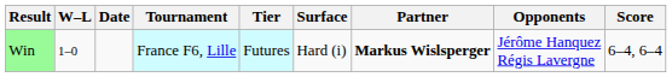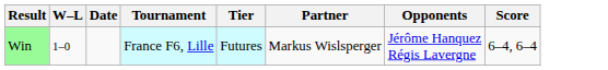 <table class="sortable wikitable">
 <tr>
 <th>Result</th>
 <th class="unsortable">W–L</th>
 <th>Date</th>
 <th>Tournament</th>
 <th>Tier</th>
-<th>Surface</th>
 <th>Partner</th>
 <th>Opponents</th>
 <th class="unsortable">Score</th>
 </tr>
 <tr>
 <td bgcolor=98fb98>Win</td>
 <td><small>1–0</small></td>
 <td></td>
 <td bgcolor=cffcff>France F6, <a href='#'>Lille</a></td>
 <td bgcolor=cffcff>Futures</td>
-<td>Hard (i)</td>
-<td><strong> Markus Wislsperger</strong></td>
+<td> Markus Wislsperger</td>
 <td> <a href='#'>Jérôme Hanquez</a><br> <a href='#'>Régis Lavergne</a></td>
 <td>6–4, 6–4</td>
 </tr>
 </table>
